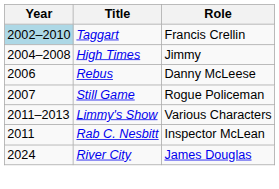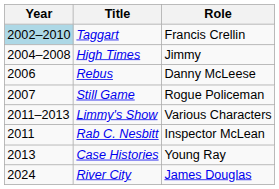 <table class = "wikitable sortable">
 <tr>
 <th>Year</th>
 <th>Title</th>
 <th>Role</th>
 </tr>
 <tr>
 <td style="background: lightblue;">2002–2010</td>
 <td><em><a href='#'>Taggart</a></em></td>
 <td>Francis Crellin</td>
 </tr>
 <tr>
 <td>2004–2008</td>
 <td><em><a href='#'>High Times</a></em></td>
 <td>Jimmy</td>
 </tr>
 <tr>
 <td>2006</td>
 <td><em><a href='#'>Rebus</a></em></td>
 <td>Danny McLeese</td>
 </tr>
 <tr>
 <td>2007</td>
 <td><em><a href='#'>Still Game</a></em></td>
 <td>Rogue Policeman</td>
 </tr>
 <tr>
 <td>2011–2013</td>
 <td><em><a href='#'>Limmy's Show</a></em></td>
 <td>Various Characters</td>
 </tr>
 <tr>
 <td>2011</td>
 <td><em><a href='#'>Rab C. Nesbitt</a></em></td>
 <td>Inspector McLean</td>
 </tr>
 <tr>
+<td>2013</td>
+<td><em><a href='#'>Case Histories</a></em></td>
+<td>Young Ray</td>
+</tr>
+<tr>
 <td>2024</td>
 <td><a href='#'><em>River City</em></a></td>
 <td><a href='#'>James Douglas</a></td>
 </tr>
 </table>
